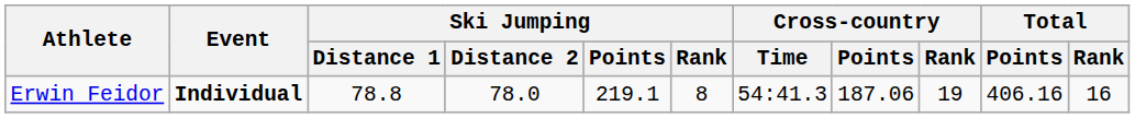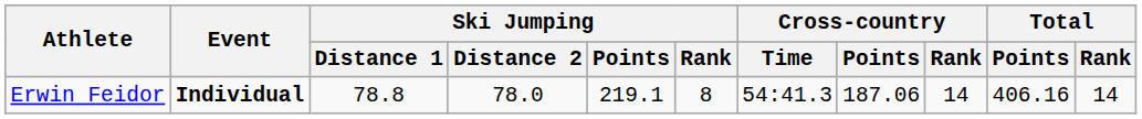 <table class="wikitable" style="font-size:90%">
 <tr>
 <th rowspan="2">Athlete</th>
 <th rowspan="2">Event</th>
 <th colspan="4">Ski Jumping</th>
 <th colspan="3">Cross-country</th>
 <th colspan="2">Total</th>
 </tr>
 <tr>
 <th>Distance 1</th>
 <th>Distance 2</th>
 <th>Points</th>
 <th>Rank</th>
 <th>Time</th>
 <th>Points</th>
 <th>Rank</th>
 <th>Points</th>
 <th>Rank</th>
 </tr>
 <tr>
 <td><a href='#'>Erwin Feidor</a></td>
 <td><strong>Individual</strong></td>
 <td align="center">78.8</td>
 <td align="center">78.0</td>
 <td align="center">219.1</td>
 <td align="center">8</td>
 <td align="center">54:41.3</td>
 <td align="center">187.06</td>
-<td align="center">19</td>
+<td align="center">14</td>
 <td align="center">406.16</td>
-<td align="center">16</td>
+<td align="center">14</td>
 </tr>
 </table>
